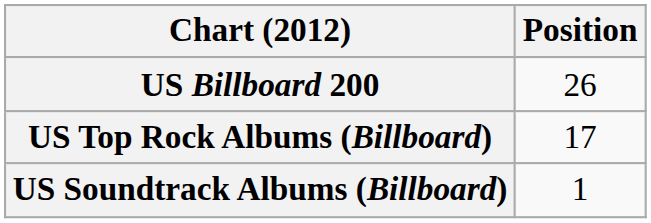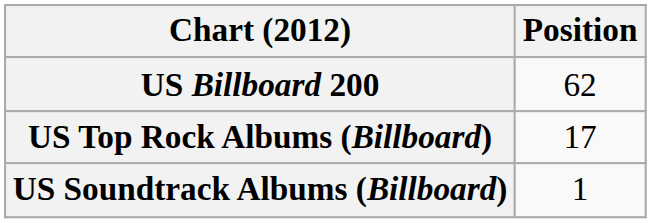 <table class="wikitable sortable plainrowheaders" style="text-align:center">
 <tr>
 <th scope="col">Chart (2012)</th>
 <th scope="col">Position</th>
 </tr>
 <tr>
 <th scope="row">US <em>Billboard</em> 200</th>
-<td>26</td>
+<td>62</td>
 </tr>
 <tr>
 <th scope="row">US Top Rock Albums (<em>Billboard</em>)</th>
 <td>17</td>
 </tr>
 <tr>
 <th scope="row">US Soundtrack Albums (<em>Billboard</em>)</th>
 <td>1</td>
 </tr>
 </table>
